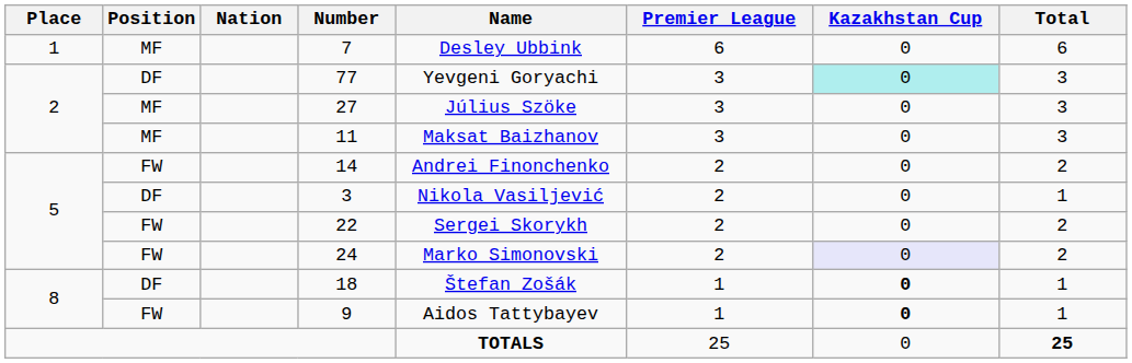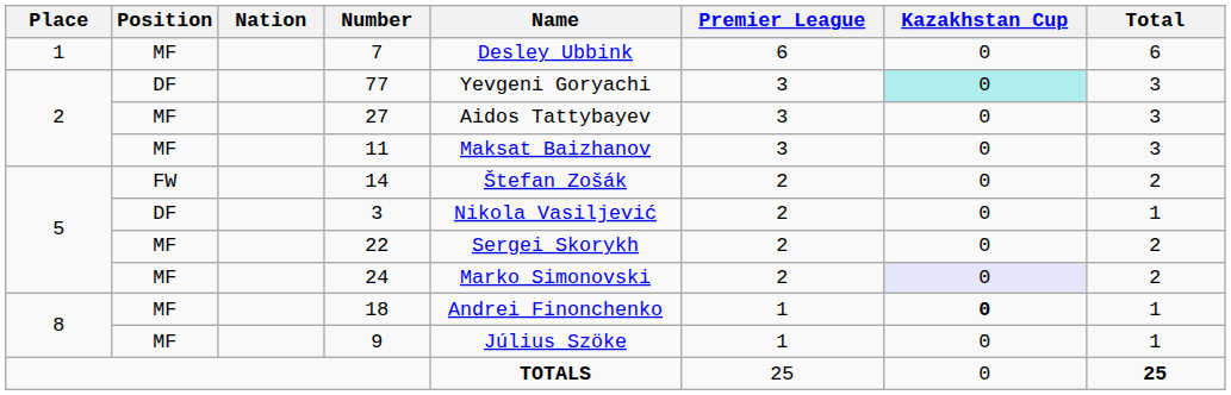 <table class="wikitable" style="font-size: 95%; text-align: center;">
 <tr>
 <th width=60>Place</th>
 <th width=60>Position</th>
 <th width=60>Nation</th>
 <th width=60>Number</th>
 <th width=150>Name</th>
 <th width=120><a href='#'>Premier League</a></th>
 <th width=120><a href='#'>Kazakhstan Cup</a></th>
 <th width=80><strong>Total</strong></th>
 </tr>
 <tr>
 <td>1</td>
 <td>MF</td>
 <td></td>
 <td>7</td>
 <td><a href='#'>Desley Ubbink</a></td>
 <td>6</td>
 <td>0</td>
 <td>6</td>
 </tr>
 <tr>
 <td rowspan="3">2</td>
 <td>DF</td>
 <td></td>
 <td>77</td>
 <td>Yevgeni Goryachi</td>
 <td>3</td>
 <td style="background: paleturquoise;">0</td>
 <td>3</td>
 </tr>
 <tr>
 <td>MF</td>
 <td></td>
 <td>27</td>
-<td><a href='#'>Július Szöke</a></td>
+<td>Aidos Tattybayev</td>
 <td>3</td>
 <td>0</td>
 <td>3</td>
 </tr>
 <tr>
 <td>MF</td>
 <td></td>
 <td>11</td>
 <td><a href='#'>Maksat Baizhanov</a></td>
 <td>3</td>
 <td>0</td>
 <td>3</td>
 </tr>
 <tr>
 <td rowspan="4">5</td>
 <td>FW</td>
 <td></td>
 <td>14</td>
-<td><a href='#'>Andrei Finonchenko</a></td>
+<td><a href='#'>Štefan Zošák</a></td>
 <td>2</td>
 <td>0</td>
 <td>2</td>
 </tr>
 <tr>
 <td>DF</td>
 <td></td>
 <td>3</td>
 <td><a href='#'>Nikola Vasiljević</a></td>
 <td>2</td>
 <td>0</td>
 <td>1</td>
 </tr>
 <tr>
-<td>FW</td>
+<td>MF</td>
 <td></td>
 <td>22</td>
 <td><a href='#'>Sergei Skorykh</a></td>
 <td>2</td>
 <td>0</td>
 <td>2</td>
 </tr>
 <tr>
-<td>FW</td>
+<td>MF</td>
 <td></td>
 <td>24</td>
 <td><a href='#'>Marko Simonovski</a></td>
 <td>2</td>
 <td style="background: lavender;">0</td>
 <td>2</td>
 </tr>
 <tr>
 <td rowspan="2">8</td>
-<td>DF</td>
+<td>MF</td>
 <td></td>
 <td>18</td>
-<td><a href='#'>Štefan Zošák</a></td>
+<td><a href='#'>Andrei Finonchenko</a></td>
 <td>1</td>
 <td><strong>0</strong></td>
 <td>1</td>
 </tr>
 <tr>
-<td>FW</td>
+<td>MF</td>
 <td></td>
 <td>9</td>
-<td>Aidos Tattybayev</td>
+<td><a href='#'>Július Szöke</a></td>
 <td>1</td>
-<td><strong>0</strong></td>
+<td>0</td>
 <td>1</td>
 </tr>
 <tr>
 <td colspan="4"></td>
 <td><strong>TOTALS</strong></td>
 <td>25</td>
 <td>0</td>
 <td><strong>25</strong></td>
 </tr>
 </table>
